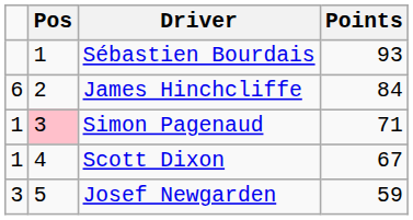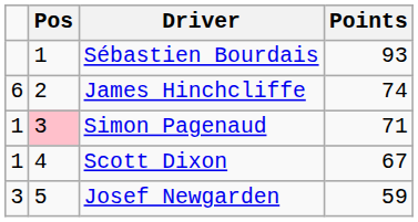 <table class="wikitable" style="font-size: 95%;">
 <tr>
 <td></td>
 <th>Pos</th>
 <th>Driver</th>
 <th>Points</th>
 </tr>
 <tr>
 <td align="left"></td>
 <td>1</td>
 <td> <a href='#'>Sébastien Bourdais</a></td>
 <td align="right">93</td>
 </tr>
 <tr>
 <td align="left"> 6</td>
 <td>2</td>
 <td> <a href='#'>James Hinchcliffe</a></td>
-<td align="right">84</td>
+<td align="right">74</td>
 </tr>
 <tr>
 <td align="left"> 1</td>
 <td style="background: pink;">3</td>
 <td> <a href='#'>Simon Pagenaud</a></td>
 <td align="right">71</td>
 </tr>
 <tr>
 <td align="left"> 1</td>
 <td>4</td>
 <td> <a href='#'>Scott Dixon</a></td>
 <td align="right">67</td>
 </tr>
 <tr>
 <td align="left"> 3</td>
 <td>5</td>
 <td> <a href='#'>Josef Newgarden</a></td>
 <td align="right">59</td>
 </tr>
 </table>
